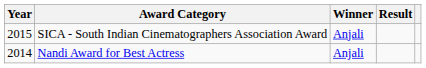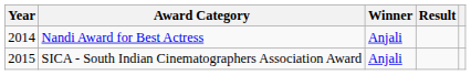 <table class="wikitable">
 <tr>
 <th>Year</th>
 <th>Award Category</th>
 <th>Winner</th>
 <th>Result</th>
 <th scope="col" class="unsortable"></th>
 </tr>
 <tr>
+<td>2014</td>
+<td><a href='#'>Nandi Award for Best Actress</a></td>
+<td><a href='#'>Anjali</a></td>
+<td></td>
+<td></td>
+</tr>
+<tr>
 <td>2015</td>
 <td>SICA - South Indian Cinematographers Association Award</td>
 <td><a href='#'>Anjali</a></td>
 <td></td>
 <td></td>
 </tr>
-<tr>
-<td>2014</td>
-<td><a href='#'>Nandi Award for Best Actress</a></td>
-<td><a href='#'>Anjali</a></td>
-<td></td>
-<td></td>
-</tr>
 </table>
